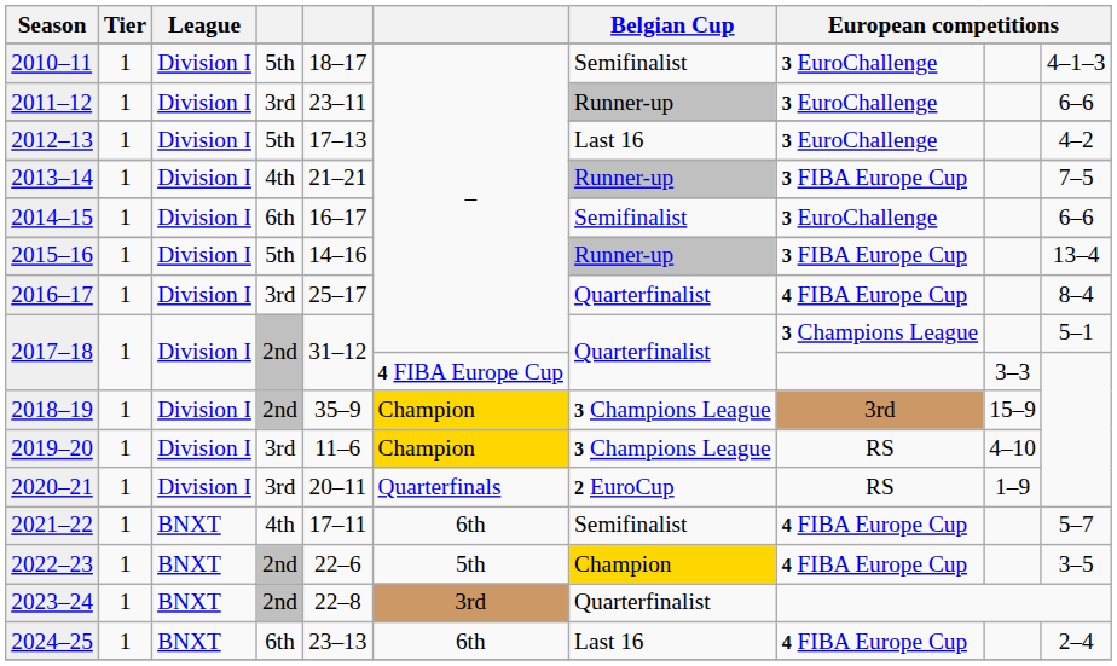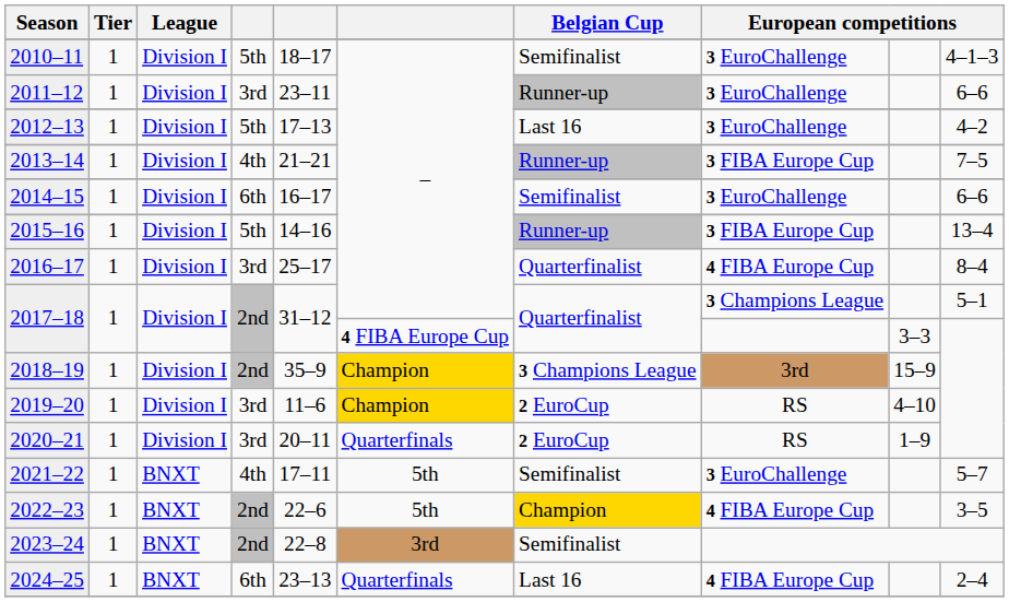 <table class="wikitable" style="font-size:85%">
 <tr bgcolor=>
 <th>Season</th>
 <th>Tier</th>
 <th>League</th>
 <th></th>
 <th></th>
 <th></th>
 <th><a href='#'>Belgian Cup</a></th>
 <th colspan=3>European competitions</th>
 </tr>
 <tr>
 </tr>
 <tr>
 <td style="background:#efefef;"><a href='#'>2010–11</a></td>
 <td style="text-align:center;">1</td>
 <td><a href='#'>Division I</a></td>
 <td style="text-align:center;">5th</td>
 <td style="text-align:center;">18–17</td>
 <td style="text-align:center;" rowspan=12>–</td>
 <td>Semifinalist</td>
 <td><small><strong>3</strong></small> <a href='#'>EuroChallenge</a></td>
 <td style="text-align:center;"></td>
 <td style="text-align:center;">4–1–3</td>
 </tr>
 <tr>
 <td style="background:#efefef;"><a href='#'>2011–12</a></td>
 <td style="text-align:center;">1</td>
 <td><a href='#'>Division I</a></td>
 <td style="text-align:center;">3rd</td>
 <td style="text-align:center;">23–11</td>
 <td style="background:silver">Runner-up</td>
 <td><small><strong>3</strong></small> <a href='#'>EuroChallenge</a></td>
 <td style="text-align:center;"></td>
 <td style="text-align:center;">6–6</td>
 </tr>
 <tr>
 </tr>
 <tr>
 <td style="background:#efefef;"><a href='#'>2012–13</a></td>
 <td style="text-align:center;">1</td>
 <td><a href='#'>Division I</a></td>
 <td style="text-align:center;">5th</td>
 <td style="text-align:center;">17–13</td>
 <td>Last 16</td>
 <td><small><strong>3</strong></small> <a href='#'>EuroChallenge</a></td>
 <td style="text-align:center;"></td>
 <td style="text-align:center;">4–2</td>
 </tr>
 <tr>
 </tr>
 <tr>
 <td style="background:#efefef;"><a href='#'>2013–14</a></td>
 <td style="text-align:center;">1</td>
 <td><a href='#'>Division I</a></td>
 <td style="text-align:center;">4th</td>
 <td style="text-align:center;">21–21</td>
 <td style="background:silver"><a href='#'>Runner-up</a></td>
 <td><small><strong>3</strong></small> <a href='#'>FIBA Europe Cup</a></td>
 <td style="text-align:center;"></td>
 <td style="text-align:center;">7–5</td>
 </tr>
 <tr>
 </tr>
 <tr>
 <td style="background:#efefef;"><a href='#'>2014–15</a></td>
 <td style="text-align:center;">1</td>
 <td><a href='#'>Division I</a></td>
 <td style="text-align:center;">6th</td>
 <td style="text-align:center;">16–17</td>
 <td><a href='#'>Semifinalist</a></td>
 <td><small><strong>3</strong></small> <a href='#'>EuroChallenge</a></td>
 <td style="text-align:center;"></td>
 <td style="text-align:center;">6–6</td>
 </tr>
 <tr>
 </tr>
 <tr>
 <td style="background:#efefef;"><a href='#'>2015–16</a></td>
 <td align="center">1</td>
 <td><a href='#'>Division I</a></td>
 <td style="text-align:center;">5th</td>
 <td style="text-align:center;">14–16</td>
 <td style="background:silver"><a href='#'>Runner-up</a></td>
 <td><small><strong>3</strong></small> <a href='#'>FIBA Europe Cup</a></td>
 <td style="text-align:center;"></td>
 <td style="text-align:center;">13–4</td>
 </tr>
 <tr>
 <td style="background:#efefef;"><a href='#'>2016–17</a></td>
 <td style="text-align:center;">1</td>
 <td><a href='#'>Division I</a></td>
 <td style="text-align:center;">3rd</td>
 <td style="text-align:center;">25–17</td>
 <td><a href='#'>Quarterfinalist</a></td>
 <td><small><strong>4</strong></small> <a href='#'>FIBA Europe Cup</a></td>
 <td style="text-align:center;"></td>
 <td style="text-align:center;">8–4</td>
 </tr>
 <tr>
 <td rowspan=2 style="background:#efefef;"><a href='#'>2017–18</a></td>
 <td rowspan=2 style="text-align:center;">1</td>
 <td rowspan=2><a href='#'>Division I</a></td>
 <td rowspan=2  style="background:silver; text-align:center;">2nd</td>
 <td rowspan=2 style="text-align:center;">31–12</td>
 <td rowspan=2><a href='#'>Quarterfinalist</a></td>
 <td><small><strong>3</strong></small> <a href='#'>Champions League</a></td>
 <td style="text-align:center;"></td>
 <td style="text-align:center;">5–1</td>
 </tr>
 <tr>
 <td><small><strong>4</strong></small> <a href='#'>FIBA Europe Cup</a></td>
 <td style="text-align:center;"></td>
 <td style="text-align:center;">3–3</td>
 </tr>
 <tr>
 <td style="background:#efefef;"><a href='#'>2018–19</a></td>
 <td style="text-align:center;">1</td>
 <td><a href='#'>Division I</a></td>
 <td style="background:silver; text-align:center;">2nd</td>
 <td style="text-align:center;">35–9</td>
 <td style="background:gold;">Champion</td>
 <td><small><strong>3</strong></small> <a href='#'>Champions League</a></td>
 <td style="background:#cc9966; text-align:center;">3rd</td>
 <td style="text-align:center;">15–9</td>
 </tr>
 <tr>
 <td style="background:#efefef;"><a href='#'>2019–20</a></td>
 <td style="text-align:center;">1</td>
 <td><a href='#'>Division I</a></td>
 <td style="text-align:center;">3rd</td>
 <td style="text-align:center;">11–6</td>
 <td style="background:gold;">Champion</td>
-<td><small><strong>3</strong></small> <a href='#'>Champions League</a></td>
+<td><small><strong>2</strong></small> <a href='#'>EuroCup</a></td>
 <td style="text-align:center;">RS</td>
 <td style="text-align:center;">4–10</td>
 </tr>
 <tr>
 <td style="background:#efefef;"><a href='#'>2020–21</a></td>
 <td style="text-align:center;">1</td>
 <td><a href='#'>Division I</a></td>
 <td style="text-align:center;">3rd</td>
 <td style="text-align:center;">20–11</td>
 <td><a href='#'>Quarterfinals</a></td>
 <td><small><strong>2</strong></small> <a href='#'>EuroCup</a></td>
 <td style="text-align:center;">RS</td>
 <td style="text-align:center;">1–9</td>
 </tr>
 <tr>
 <td style="background:#efefef;"><a href='#'>2021–22</a></td>
 <td style="text-align:center;">1</td>
 <td><a href='#'>BNXT</a></td>
 <td style="text-align:center;">4th</td>
 <td style="text-align:center;">17–11</td>
-<td style="text-align:center;">6th</td>
+<td style="text-align:center;">5th</td>
 <td>Semifinalist</td>
-<td><small><strong>4</strong></small> <a href='#'>FIBA Europe Cup</a></td>
+<td><small><strong>3</strong></small> <a href='#'>EuroChallenge</a></td>
 <td style="text-align:center;"></td>
 <td style="text-align:center;">5–7</td>
 </tr>
 <tr>
 <td style="background:#efefef;"><a href='#'>2022–23</a></td>
 <td style="text-align:center;">1</td>
 <td><a href='#'>BNXT</a></td>
 <td style="background:silver; text-align:center;">2nd</td>
 <td style="text-align:center;">22–6</td>
 <td style="text-align:center;">5th</td>
 <td style="background:gold;">Champion</td>
 <td><small><strong>4</strong></small> <a href='#'>FIBA Europe Cup</a></td>
 <td style="text-align:center;"></td>
 <td style="text-align:center;">3–5</td>
 </tr>
 <tr>
 <td style="background:#efefef;"><a href='#'>2023–24</a></td>
 <td style="text-align:center;">1</td>
 <td><a href='#'>BNXT</a></td>
 <td style="background:silver; text-align:center;">2nd</td>
 <td style="text-align:center;">22–8</td>
 <td style="background:#c96; text-align:center;">3rd</td>
-<td>Quarterfinalist</td>
+<td>Semifinalist</td>
 </tr>
 <tr>
 <td style="background:#efefef;"><a href='#'>2024–25</a></td>
 <td style="text-align:center;">1</td>
 <td><a href='#'>BNXT</a></td>
 <td style="text-align:center;">6th</td>
 <td style="text-align:center;">23–13</td>
-<td style="text-align:center;">6th</td>
+<td><a href='#'>Quarterfinals</a></td>
 <td>Last 16</td>
 <td><small><strong>4</strong></small> <a href='#'>FIBA Europe Cup</a></td>
 <td style="text-align:center;"></td>
 <td style="text-align:center;">2–4</td>
 </tr>
 <tr>
 </tr>
 </table>
